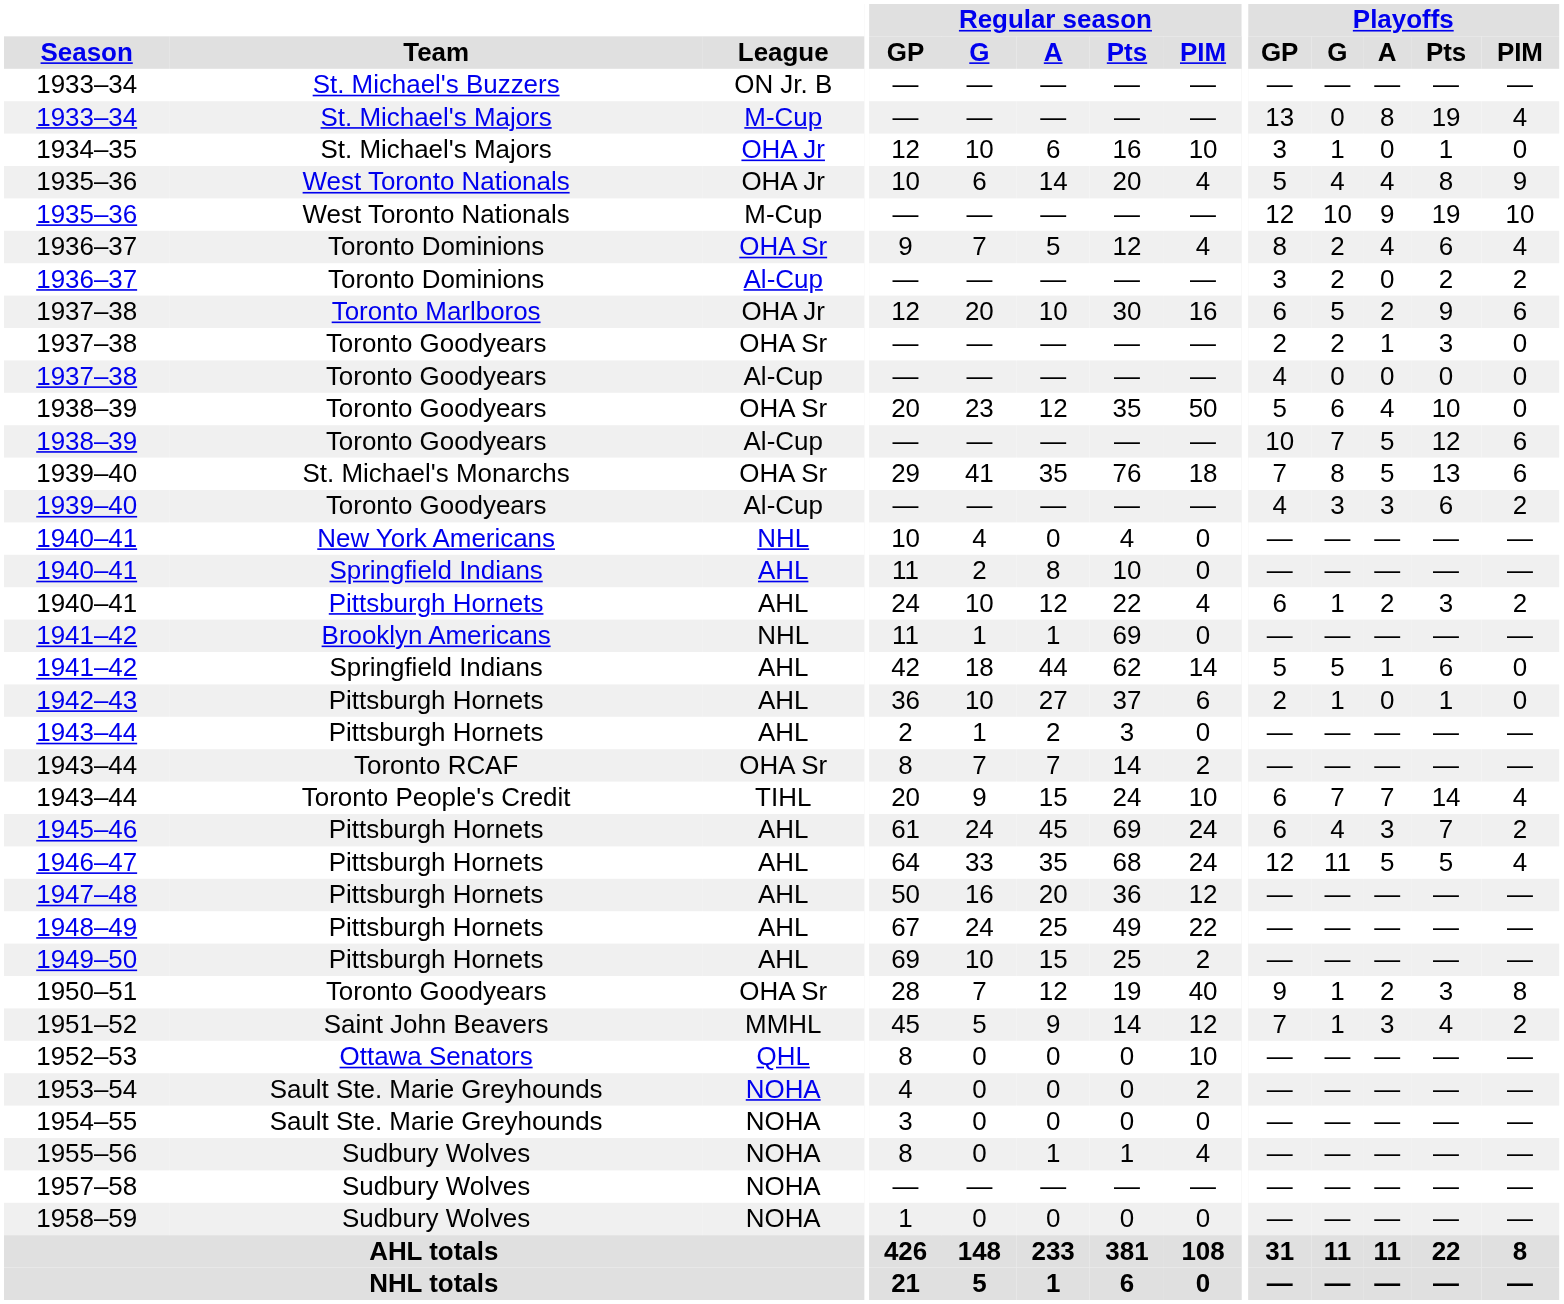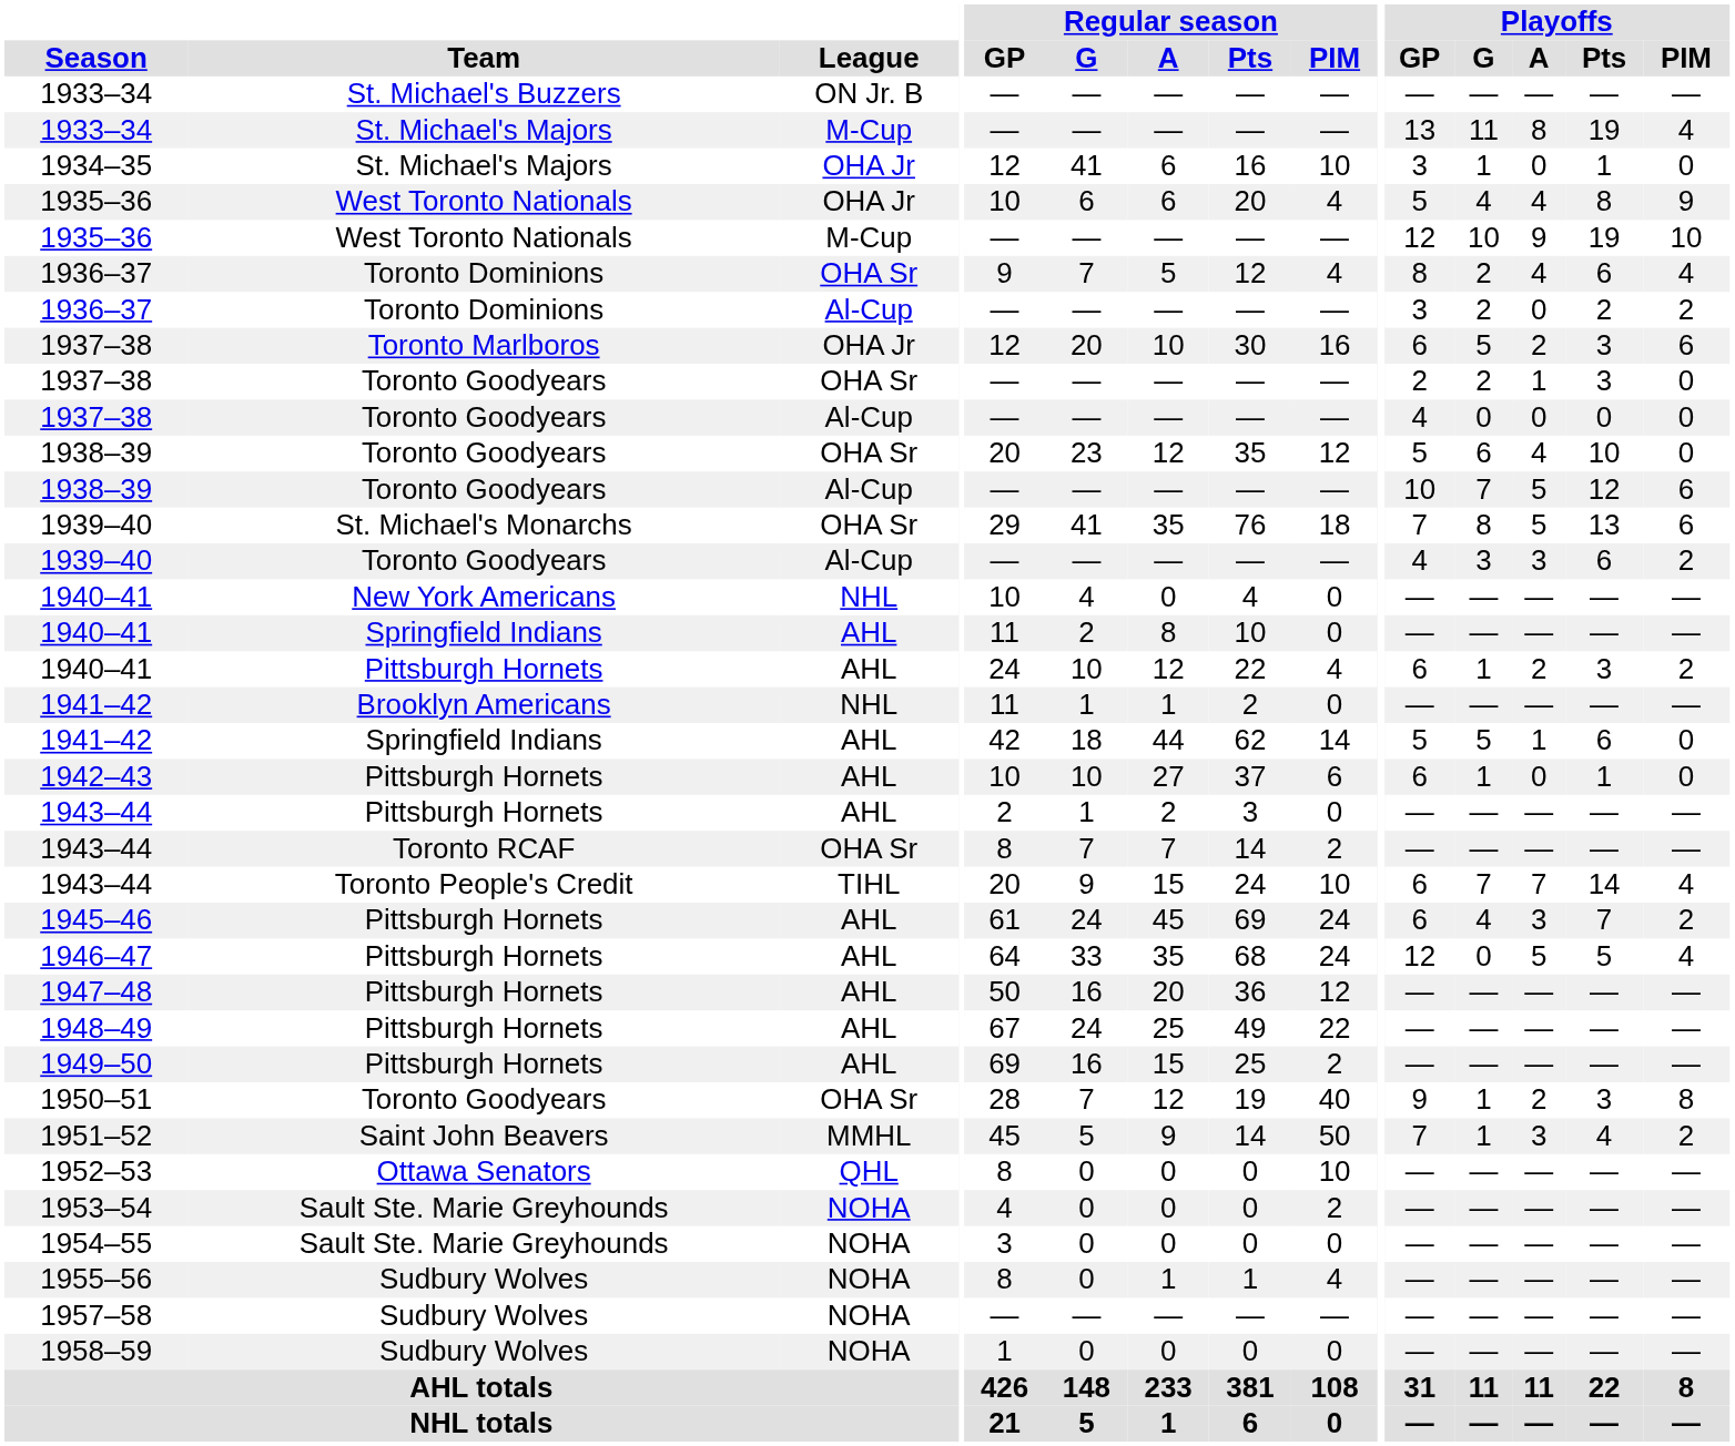 <table border="0" cellpadding="1" cellspacing="0" style="text-align:center; width:60em">
 <tr bgcolor="#e0e0e0">
 <th colspan="3" bgcolor="#ffffff"></th>
 <th rowspan="100" bgcolor="#ffffff"></th>
 <th colspan="5"><a href='#'>Regular season</a></th>
 <th rowspan="100" bgcolor="#ffffff"></th>
 <th colspan="5"><a href='#'>Playoffs</a></th>
 </tr>
 <tr bgcolor="#e0e0e0">
 <th><a href='#'>Season</a></th>
 <th>Team</th>
 <th>League</th>
 <th>GP</th>
 <th><a href='#'>G</a></th>
 <th><a href='#'>A</a></th>
 <th><a href='#'>Pts</a></th>
 <th><a href='#'>PIM</a></th>
 <th>GP</th>
 <th>G</th>
 <th>A</th>
 <th>Pts</th>
 <th>PIM</th>
 </tr>
 <tr>
 <td>1933–34</td>
 <td><a href='#'>St. Michael's Buzzers</a></td>
 <td>ON Jr. B</td>
 <td>—</td>
 <td>—</td>
 <td>—</td>
 <td>—</td>
 <td>—</td>
 <td>—</td>
 <td>—</td>
 <td>—</td>
 <td>—</td>
 <td>—</td>
 </tr>
 <tr bgcolor="#f0f0f0">
 <td><a href='#'>1933–34</a></td>
 <td><a href='#'>St. Michael's Majors</a></td>
 <td><a href='#'>M-Cup</a></td>
 <td>—</td>
 <td>—</td>
 <td>—</td>
 <td>—</td>
 <td>—</td>
 <td>13</td>
-<td>0</td>
+<td>11</td>
 <td>8</td>
 <td>19</td>
 <td>4</td>
 </tr>
 <tr>
 <td>1934–35</td>
 <td>St. Michael's Majors</td>
 <td><a href='#'>OHA Jr</a></td>
 <td>12</td>
-<td>10</td>
+<td>41</td>
 <td>6</td>
 <td>16</td>
 <td>10</td>
 <td>3</td>
 <td>1</td>
 <td>0</td>
 <td>1</td>
 <td>0</td>
 </tr>
 <tr bgcolor="#f0f0f0">
 <td>1935–36</td>
 <td><a href='#'>West Toronto Nationals</a></td>
 <td>OHA Jr</td>
 <td>10</td>
 <td>6</td>
-<td>14</td>
+<td>6</td>
 <td>20</td>
 <td>4</td>
 <td>5</td>
 <td>4</td>
 <td>4</td>
 <td>8</td>
 <td>9</td>
 </tr>
 <tr>
 <td><a href='#'>1935–36</a></td>
 <td>West Toronto Nationals</td>
 <td>M-Cup</td>
 <td>—</td>
 <td>—</td>
 <td>—</td>
 <td>—</td>
 <td>—</td>
 <td>12</td>
 <td>10</td>
 <td>9</td>
 <td>19</td>
 <td>10</td>
 </tr>
 <tr bgcolor="#f0f0f0">
 <td>1936–37</td>
 <td>Toronto Dominions</td>
 <td><a href='#'>OHA Sr</a></td>
 <td>9</td>
 <td>7</td>
 <td>5</td>
 <td>12</td>
 <td>4</td>
 <td>8</td>
 <td>2</td>
 <td>4</td>
 <td>6</td>
 <td>4</td>
 </tr>
 <tr>
 <td><a href='#'>1936–37</a></td>
 <td>Toronto Dominions</td>
 <td><a href='#'>Al-Cup</a></td>
 <td>—</td>
 <td>—</td>
 <td>—</td>
 <td>—</td>
 <td>—</td>
 <td>3</td>
 <td>2</td>
 <td>0</td>
 <td>2</td>
 <td>2</td>
 </tr>
 <tr bgcolor="#f0f0f0">
 <td>1937–38</td>
 <td><a href='#'>Toronto Marlboros</a></td>
 <td>OHA Jr</td>
 <td>12</td>
 <td>20</td>
 <td>10</td>
 <td>30</td>
 <td>16</td>
 <td>6</td>
 <td>5</td>
 <td>2</td>
-<td>9</td>
+<td>3</td>
 <td>6</td>
 </tr>
 <tr>
 <td>1937–38</td>
 <td>Toronto Goodyears</td>
 <td>OHA Sr</td>
 <td>—</td>
 <td>—</td>
 <td>—</td>
 <td>—</td>
 <td>—</td>
 <td>2</td>
 <td>2</td>
 <td>1</td>
 <td>3</td>
 <td>0</td>
 </tr>
 <tr bgcolor="#f0f0f0">
 <td><a href='#'>1937–38</a></td>
 <td>Toronto Goodyears</td>
 <td>Al-Cup</td>
 <td>—</td>
 <td>—</td>
 <td>—</td>
 <td>—</td>
 <td>—</td>
 <td>4</td>
 <td>0</td>
 <td>0</td>
 <td>0</td>
 <td>0</td>
 </tr>
 <tr>
 <td>1938–39</td>
 <td>Toronto Goodyears</td>
 <td>OHA Sr</td>
 <td>20</td>
 <td>23</td>
 <td>12</td>
 <td>35</td>
-<td>50</td>
+<td>12</td>
 <td>5</td>
 <td>6</td>
 <td>4</td>
 <td>10</td>
 <td>0</td>
 </tr>
 <tr bgcolor="#f0f0f0">
 <td><a href='#'>1938–39</a></td>
 <td>Toronto Goodyears</td>
 <td>Al-Cup</td>
 <td>—</td>
 <td>—</td>
 <td>—</td>
 <td>—</td>
 <td>—</td>
 <td>10</td>
 <td>7</td>
 <td>5</td>
 <td>12</td>
 <td>6</td>
 </tr>
 <tr>
 <td>1939–40</td>
 <td>St. Michael's Monarchs</td>
 <td>OHA Sr</td>
 <td>29</td>
 <td>41</td>
 <td>35</td>
 <td>76</td>
 <td>18</td>
 <td>7</td>
 <td>8</td>
 <td>5</td>
 <td>13</td>
 <td>6</td>
 </tr>
 <tr bgcolor="#f0f0f0">
 <td><a href='#'>1939–40</a></td>
 <td>Toronto Goodyears</td>
 <td>Al-Cup</td>
 <td>—</td>
 <td>—</td>
 <td>—</td>
 <td>—</td>
 <td>—</td>
 <td>4</td>
 <td>3</td>
 <td>3</td>
 <td>6</td>
 <td>2</td>
 </tr>
 <tr>
 <td><a href='#'>1940–41</a></td>
 <td><a href='#'>New York Americans</a></td>
 <td><a href='#'>NHL</a></td>
 <td>10</td>
 <td>4</td>
 <td>0</td>
 <td>4</td>
 <td>0</td>
 <td>—</td>
 <td>—</td>
 <td>—</td>
 <td>—</td>
 <td>—</td>
 </tr>
 <tr bgcolor="#f0f0f0">
 <td><a href='#'>1940–41</a></td>
 <td><a href='#'>Springfield Indians</a></td>
 <td><a href='#'>AHL</a></td>
 <td>11</td>
 <td>2</td>
 <td>8</td>
 <td>10</td>
 <td>0</td>
 <td>—</td>
 <td>—</td>
 <td>—</td>
 <td>—</td>
 <td>—</td>
 </tr>
 <tr>
 <td>1940–41</td>
 <td><a href='#'>Pittsburgh Hornets</a></td>
 <td>AHL</td>
 <td>24</td>
 <td>10</td>
 <td>12</td>
 <td>22</td>
 <td>4</td>
 <td>6</td>
 <td>1</td>
 <td>2</td>
 <td>3</td>
 <td>2</td>
 </tr>
 <tr bgcolor="#f0f0f0">
 <td><a href='#'>1941–42</a></td>
 <td><a href='#'>Brooklyn Americans</a></td>
 <td>NHL</td>
 <td>11</td>
 <td>1</td>
 <td>1</td>
-<td>69</td>
+<td>2</td>
 <td>0</td>
 <td>—</td>
 <td>—</td>
 <td>—</td>
 <td>—</td>
 <td>—</td>
 </tr>
 <tr>
 <td><a href='#'>1941–42</a></td>
 <td>Springfield Indians</td>
 <td>AHL</td>
 <td>42</td>
 <td>18</td>
 <td>44</td>
 <td>62</td>
 <td>14</td>
 <td>5</td>
 <td>5</td>
 <td>1</td>
 <td>6</td>
 <td>0</td>
 </tr>
 <tr bgcolor="#f0f0f0">
 <td><a href='#'>1942–43</a></td>
 <td>Pittsburgh Hornets</td>
 <td>AHL</td>
-<td>36</td>
+<td>10</td>
 <td>10</td>
 <td>27</td>
 <td>37</td>
 <td>6</td>
-<td>2</td>
+<td>6</td>
 <td>1</td>
 <td>0</td>
 <td>1</td>
 <td>0</td>
 </tr>
 <tr>
 <td><a href='#'>1943–44</a></td>
 <td>Pittsburgh Hornets</td>
 <td>AHL</td>
 <td>2</td>
 <td>1</td>
 <td>2</td>
 <td>3</td>
 <td>0</td>
 <td>—</td>
 <td>—</td>
 <td>—</td>
 <td>—</td>
 <td>—</td>
 </tr>
 <tr bgcolor="#f0f0f0">
 <td>1943–44</td>
 <td>Toronto RCAF</td>
 <td>OHA Sr</td>
 <td>8</td>
 <td>7</td>
 <td>7</td>
 <td>14</td>
 <td>2</td>
 <td>—</td>
 <td>—</td>
 <td>—</td>
 <td>—</td>
 <td>—</td>
 </tr>
 <tr>
 <td>1943–44</td>
 <td>Toronto People's Credit</td>
 <td>TIHL</td>
 <td>20</td>
 <td>9</td>
 <td>15</td>
 <td>24</td>
 <td>10</td>
 <td>6</td>
 <td>7</td>
 <td>7</td>
 <td>14</td>
 <td>4</td>
 </tr>
 <tr bgcolor="#f0f0f0">
 <td><a href='#'>1945–46</a></td>
 <td>Pittsburgh Hornets</td>
 <td>AHL</td>
 <td>61</td>
 <td>24</td>
 <td>45</td>
 <td>69</td>
 <td>24</td>
 <td>6</td>
 <td>4</td>
 <td>3</td>
 <td>7</td>
 <td>2</td>
 </tr>
 <tr>
 <td><a href='#'>1946–47</a></td>
 <td>Pittsburgh Hornets</td>
 <td>AHL</td>
 <td>64</td>
 <td>33</td>
 <td>35</td>
 <td>68</td>
 <td>24</td>
 <td>12</td>
-<td>11</td>
+<td>0</td>
 <td>5</td>
 <td>5</td>
 <td>4</td>
 </tr>
 <tr bgcolor="#f0f0f0">
 <td><a href='#'>1947–48</a></td>
 <td>Pittsburgh Hornets</td>
 <td>AHL</td>
 <td>50</td>
 <td>16</td>
 <td>20</td>
 <td>36</td>
 <td>12</td>
 <td>—</td>
 <td>—</td>
 <td>—</td>
 <td>—</td>
 <td>—</td>
 </tr>
 <tr>
 <td><a href='#'>1948–49</a></td>
 <td>Pittsburgh Hornets</td>
 <td>AHL</td>
 <td>67</td>
 <td>24</td>
 <td>25</td>
 <td>49</td>
 <td>22</td>
 <td>—</td>
 <td>—</td>
 <td>—</td>
 <td>—</td>
 <td>—</td>
 </tr>
 <tr bgcolor="#f0f0f0">
 <td><a href='#'>1949–50</a></td>
 <td>Pittsburgh Hornets</td>
 <td>AHL</td>
 <td>69</td>
-<td>10</td>
+<td>16</td>
 <td>15</td>
 <td>25</td>
 <td>2</td>
 <td>—</td>
 <td>—</td>
 <td>—</td>
 <td>—</td>
 <td>—</td>
 </tr>
 <tr>
 <td>1950–51</td>
 <td>Toronto Goodyears</td>
 <td>OHA Sr</td>
 <td>28</td>
 <td>7</td>
 <td>12</td>
 <td>19</td>
 <td>40</td>
 <td>9</td>
 <td>1</td>
 <td>2</td>
 <td>3</td>
 <td>8</td>
 </tr>
 <tr bgcolor="#f0f0f0">
 <td>1951–52</td>
 <td>Saint John Beavers</td>
 <td>MMHL</td>
 <td>45</td>
 <td>5</td>
 <td>9</td>
 <td>14</td>
-<td>12</td>
+<td>50</td>
 <td>7</td>
 <td>1</td>
 <td>3</td>
 <td>4</td>
 <td>2</td>
 </tr>
 <tr>
 <td>1952–53</td>
 <td><a href='#'>Ottawa Senators</a></td>
 <td><a href='#'>QHL</a></td>
 <td>8</td>
 <td>0</td>
 <td>0</td>
 <td>0</td>
 <td>10</td>
 <td>—</td>
 <td>—</td>
 <td>—</td>
 <td>—</td>
 <td>—</td>
 </tr>
 <tr bgcolor="#f0f0f0">
 <td>1953–54</td>
 <td>Sault Ste. Marie Greyhounds</td>
 <td><a href='#'>NOHA</a></td>
 <td>4</td>
 <td>0</td>
 <td>0</td>
 <td>0</td>
 <td>2</td>
 <td>—</td>
 <td>—</td>
 <td>—</td>
 <td>—</td>
 <td>—</td>
 </tr>
 <tr>
 <td>1954–55</td>
 <td>Sault Ste. Marie Greyhounds</td>
 <td>NOHA</td>
 <td>3</td>
 <td>0</td>
 <td>0</td>
 <td>0</td>
 <td>0</td>
 <td>—</td>
 <td>—</td>
 <td>—</td>
 <td>—</td>
 <td>—</td>
 </tr>
 <tr bgcolor="#f0f0f0">
 <td>1955–56</td>
 <td>Sudbury Wolves</td>
 <td>NOHA</td>
 <td>8</td>
 <td>0</td>
 <td>1</td>
 <td>1</td>
 <td>4</td>
 <td>—</td>
 <td>—</td>
 <td>—</td>
 <td>—</td>
 <td>—</td>
 </tr>
 <tr>
 <td>1957–58</td>
 <td>Sudbury Wolves</td>
 <td>NOHA</td>
 <td>—</td>
 <td>—</td>
 <td>—</td>
 <td>—</td>
 <td>—</td>
 <td>—</td>
 <td>—</td>
 <td>—</td>
 <td>—</td>
 <td>—</td>
 </tr>
 <tr bgcolor="#f0f0f0">
 <td>1958–59</td>
 <td>Sudbury Wolves</td>
 <td>NOHA</td>
 <td>1</td>
 <td>0</td>
 <td>0</td>
 <td>0</td>
 <td>0</td>
 <td>—</td>
 <td>—</td>
 <td>—</td>
 <td>—</td>
 <td>—</td>
 </tr>
 <tr bgcolor="#e0e0e0">
 <th colspan="3">AHL totals</th>
 <th>426</th>
 <th>148</th>
 <th>233</th>
 <th>381</th>
 <th>108</th>
 <th>31</th>
 <th>11</th>
 <th>11</th>
 <th>22</th>
 <th>8</th>
 </tr>
 <tr bgcolor="#e0e0e0">
 <th colspan="3">NHL totals</th>
 <th>21</th>
 <th>5</th>
 <th>1</th>
 <th>6</th>
 <th>0</th>
 <th>—</th>
 <th>—</th>
 <th>—</th>
 <th>—</th>
 <th>—</th>
 </tr>
 </table>
